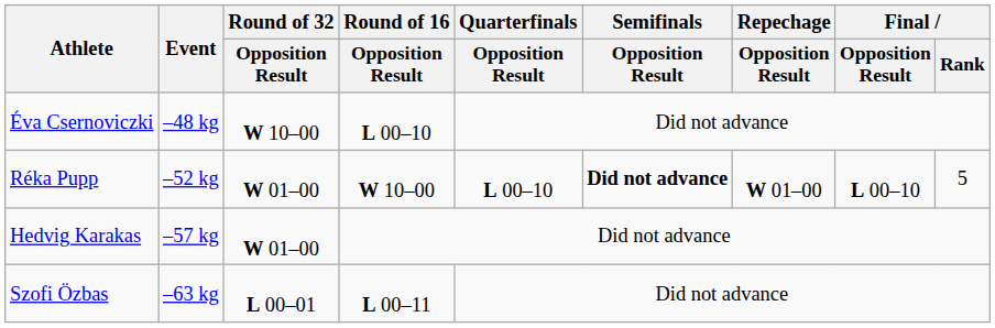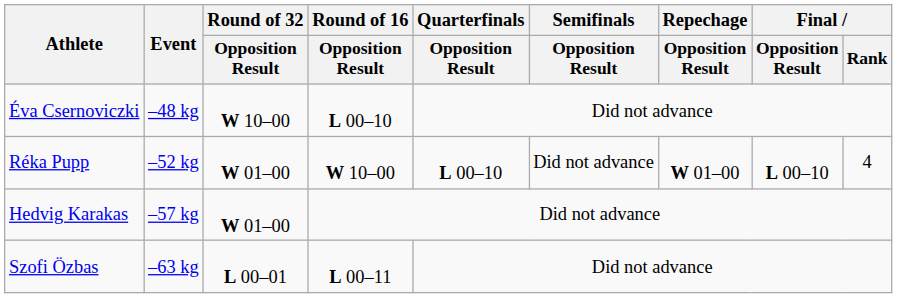 <table class="wikitable" style="font-size:90%">
 <tr>
 <th rowspan="2">Athlete</th>
 <th rowspan="2">Event</th>
 <th>Round of 32</th>
 <th>Round of 16</th>
 <th>Quarterfinals</th>
 <th>Semifinals</th>
 <th>Repechage</th>
 <th colspan=2>Final / </th>
 </tr>
 <tr style="font-size:95%">
 <th>Opposition<br>Result</th>
 <th>Opposition<br>Result</th>
 <th>Opposition<br>Result</th>
 <th>Opposition<br>Result</th>
 <th>Opposition<br>Result</th>
 <th>Opposition<br>Result</th>
 <th>Rank</th>
 </tr>
 <tr align=center>
 <td align=left><a href='#'>Éva Csernoviczki</a></td>
 <td align=left><a href='#'>–48 kg</a></td>
 <td><br><strong>W</strong> 10–00</td>
 <td><br><strong>L</strong> 00–10</td>
 <td colspan=5>Did not advance</td>
 </tr>
 <tr align=center>
 <td align=left><a href='#'>Réka Pupp</a></td>
 <td align=left><a href='#'>–52 kg</a></td>
 <td><br><strong>W</strong> 01–00</td>
 <td><br><strong>W</strong> 10–00</td>
 <td><br><strong>L</strong> 00–10</td>
-<td><strong>Did not advance</strong></td>
+<td>Did not advance</td>
 <td><br><strong>W</strong> 01–00</td>
 <td><br><strong>L</strong> 00–10</td>
-<td>5</td>
+<td>4</td>
 </tr>
 <tr align=center>
 <td align=left><a href='#'>Hedvig Karakas</a></td>
 <td align=left><a href='#'>–57 kg</a></td>
 <td><br><strong>W</strong> 01–00</td>
 <td colspan=6>Did not advance</td>
 </tr>
 <tr align=center>
 <td align=left><a href='#'>Szofi Özbas</a></td>
 <td align=left><a href='#'>–63 kg</a></td>
 <td><br><strong>L</strong> 00–01</td>
 <td><br><strong>L</strong> 00–11</td>
 <td colspan=5>Did not advance</td>
 </tr>
 </table>
